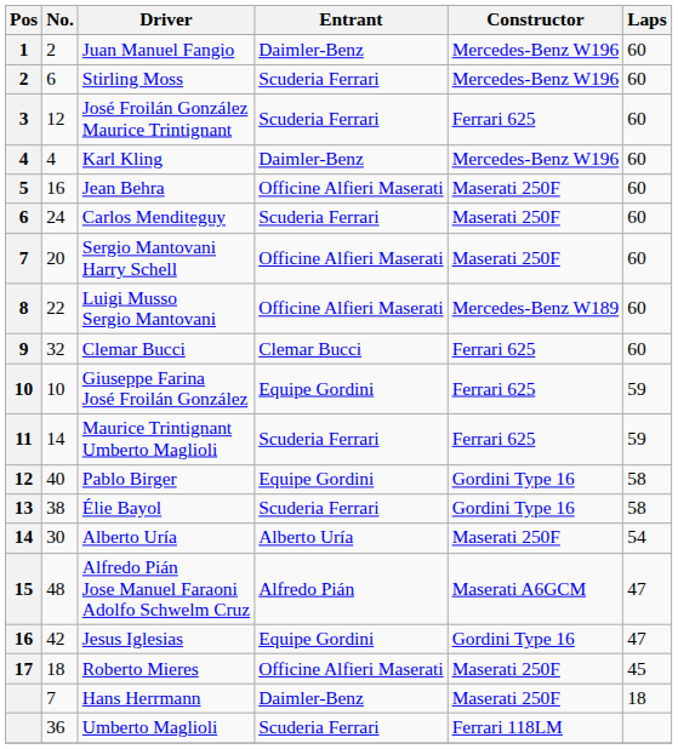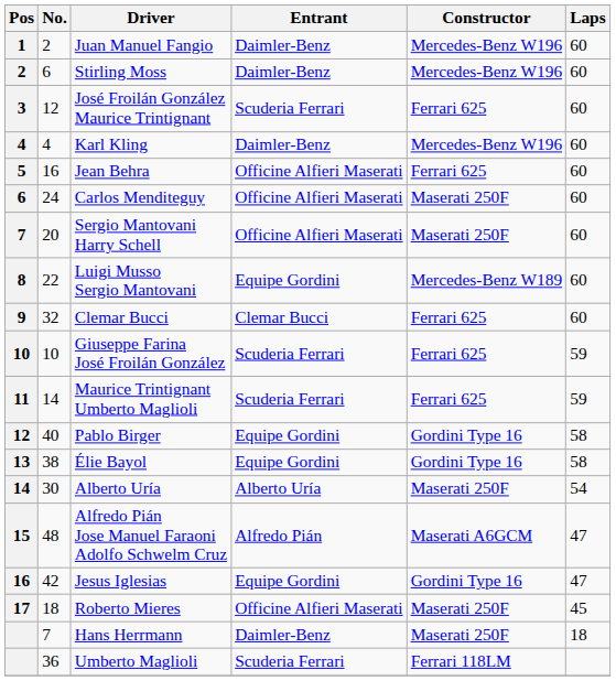 <table class="wikitable">
 <tr>
 <th>Pos</th>
 <th>No.</th>
 <th>Driver</th>
 <th>Entrant</th>
 <th>Constructor</th>
 <th>Laps</th>
 </tr>
 <tr>
 <th>1</th>
 <td>2</td>
 <td> <a href='#'>Juan Manuel Fangio</a></td>
 <td><a href='#'>Daimler-Benz</a></td>
 <td><a href='#'>Mercedes-Benz W196</a></td>
 <td>60</td>
 </tr>
 <tr>
 <th>2</th>
 <td>6</td>
 <td> <a href='#'>Stirling Moss</a></td>
-<td><a href='#'>Scuderia Ferrari</a></td>
+<td><a href='#'>Daimler-Benz</a></td>
 <td><a href='#'>Mercedes-Benz W196</a></td>
 <td>60</td>
 </tr>
 <tr>
 <th>3</th>
 <td>12</td>
 <td> <a href='#'>José Froilán González</a><br> <a href='#'>Maurice Trintignant</a></td>
 <td><a href='#'>Scuderia Ferrari</a></td>
 <td><a href='#'>Ferrari 625</a></td>
 <td>60</td>
 </tr>
 <tr>
 <th>4</th>
 <td>4</td>
 <td> <a href='#'>Karl Kling</a></td>
 <td><a href='#'>Daimler-Benz</a></td>
 <td><a href='#'>Mercedes-Benz W196</a></td>
 <td>60</td>
 </tr>
 <tr>
 <th>5</th>
 <td>16</td>
 <td> <a href='#'>Jean Behra</a></td>
 <td><a href='#'>Officine Alfieri Maserati</a></td>
-<td><a href='#'>Maserati 250F</a></td>
+<td><a href='#'>Ferrari 625</a></td>
 <td>60</td>
 </tr>
 <tr>
 <th>6</th>
 <td>24</td>
 <td> <a href='#'>Carlos Menditeguy</a></td>
-<td><a href='#'>Scuderia Ferrari</a></td>
+<td><a href='#'>Officine Alfieri Maserati</a></td>
 <td><a href='#'>Maserati 250F</a></td>
 <td>60</td>
 </tr>
 <tr>
 <th>7</th>
 <td>20</td>
 <td> <a href='#'>Sergio Mantovani</a><br> <a href='#'>Harry Schell</a></td>
 <td><a href='#'>Officine Alfieri Maserati</a></td>
 <td><a href='#'>Maserati 250F</a></td>
 <td>60</td>
 </tr>
 <tr>
 <th>8</th>
 <td>22</td>
 <td> <a href='#'>Luigi Musso</a><br> <a href='#'>Sergio Mantovani</a></td>
-<td><a href='#'>Officine Alfieri Maserati</a></td>
+<td><a href='#'>Equipe Gordini</a></td>
 <td><a href='#'>Mercedes-Benz W189</a></td>
 <td>60</td>
 </tr>
 <tr>
 <th>9</th>
 <td>32</td>
 <td> <a href='#'>Clemar Bucci</a></td>
 <td><a href='#'>Clemar Bucci</a></td>
 <td><a href='#'>Ferrari 625</a></td>
 <td>60</td>
 </tr>
 <tr>
 <th>10</th>
 <td>10</td>
 <td> <a href='#'>Giuseppe Farina</a><br> <a href='#'>José Froilán González</a></td>
-<td><a href='#'>Equipe Gordini</a></td>
+<td><a href='#'>Scuderia Ferrari</a></td>
 <td><a href='#'>Ferrari 625</a></td>
 <td>59</td>
 </tr>
 <tr>
 <th>11</th>
 <td>14</td>
 <td> <a href='#'>Maurice Trintignant</a><br> <a href='#'>Umberto Maglioli</a></td>
 <td><a href='#'>Scuderia Ferrari</a></td>
 <td><a href='#'>Ferrari 625</a></td>
 <td>59</td>
 </tr>
 <tr>
 <th>12</th>
 <td>40</td>
 <td> <a href='#'>Pablo Birger</a></td>
 <td><a href='#'>Equipe Gordini</a></td>
 <td><a href='#'>Gordini Type 16</a></td>
 <td>58</td>
 </tr>
 <tr>
 <th>13</th>
 <td>38</td>
 <td> <a href='#'>Élie Bayol</a></td>
-<td><a href='#'>Scuderia Ferrari</a></td>
+<td><a href='#'>Equipe Gordini</a></td>
 <td><a href='#'>Gordini Type 16</a></td>
 <td>58</td>
 </tr>
 <tr>
 <th>14</th>
 <td>30</td>
 <td> <a href='#'>Alberto Uría</a></td>
 <td><a href='#'>Alberto Uría</a></td>
 <td><a href='#'>Maserati 250F</a></td>
 <td>54</td>
 </tr>
 <tr>
 <th>15</th>
 <td>48</td>
 <td> <a href='#'>Alfredo Pián</a><br> <a href='#'>Jose Manuel Faraoni</a><br> <a href='#'>Adolfo Schwelm Cruz</a></td>
 <td><a href='#'>Alfredo Pián</a></td>
 <td><a href='#'>Maserati A6GCM</a></td>
 <td>47</td>
 </tr>
 <tr>
 <th>16</th>
 <td>42</td>
 <td> <a href='#'>Jesus Iglesias</a></td>
 <td><a href='#'>Equipe Gordini</a></td>
 <td><a href='#'>Gordini Type 16</a></td>
 <td>47</td>
 </tr>
 <tr>
 <th>17</th>
 <td>18</td>
 <td> <a href='#'>Roberto Mieres</a></td>
 <td><a href='#'>Officine Alfieri Maserati</a></td>
 <td><a href='#'>Maserati 250F</a></td>
 <td>45</td>
 </tr>
 <tr>
 <th></th>
 <td>7</td>
 <td> <a href='#'>Hans Herrmann</a></td>
 <td><a href='#'>Daimler-Benz</a></td>
 <td><a href='#'>Maserati 250F</a></td>
 <td>18</td>
 </tr>
 <tr>
 <th></th>
 <td>36</td>
 <td> <a href='#'>Umberto Maglioli</a></td>
 <td><a href='#'>Scuderia Ferrari</a></td>
 <td><a href='#'>Ferrari 118LM</a></td>
 <td></td>
 </tr>
 <tr>
 </tr>
 </table>
